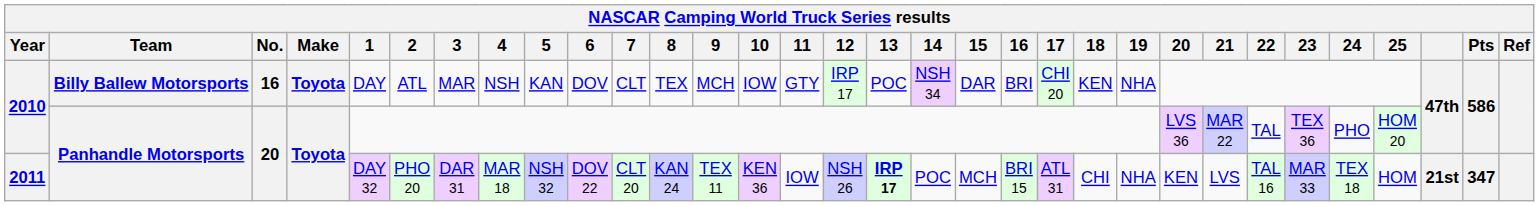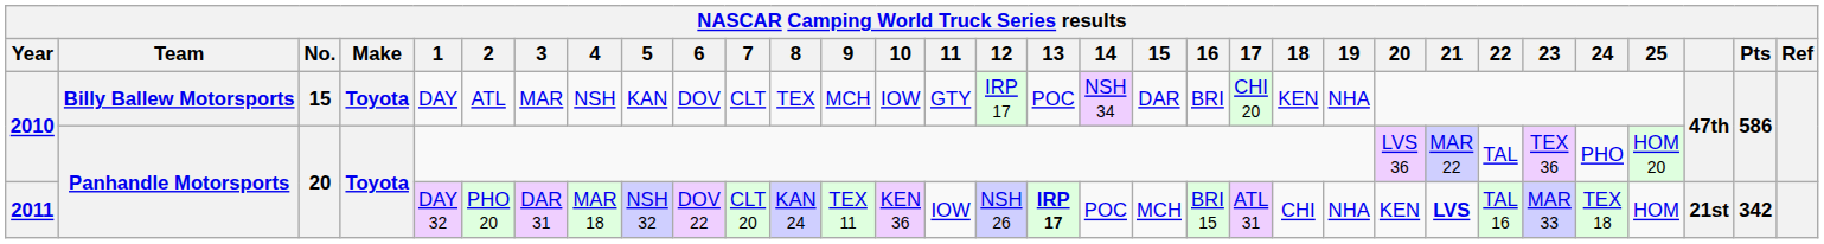 <table class="wikitable" style="text-align:center; font-size:75%">
 <tr>
 <th colspan=45><a href='#'>NASCAR</a> <a href='#'>Camping World Truck Series</a> results</th>
 </tr>
 <tr>
 <th>Year</th>
 <th>Team</th>
 <th>No.</th>
 <th>Make</th>
 <th>1</th>
 <th>2</th>
 <th>3</th>
 <th>4</th>
 <th>5</th>
 <th>6</th>
 <th>7</th>
 <th>8</th>
 <th>9</th>
 <th>10</th>
 <th>11</th>
 <th>12</th>
 <th>13</th>
 <th>14</th>
 <th>15</th>
 <th>16</th>
 <th>17</th>
 <th>18</th>
 <th>19</th>
 <th>20</th>
 <th>21</th>
 <th>22</th>
 <th>23</th>
 <th>24</th>
 <th>25</th>
 <th></th>
 <th>Pts</th>
 <th>Ref</th>
 </tr>
 <tr>
 <th rowspan=2><a href='#'>2010</a></th>
 <th><a href='#'>Billy Ballew Motorsports</a></th>
-<th>16</th>
+<th>15</th>
 <th><a href='#'>Toyota</a></th>
 <td><a href='#'>DAY</a></td>
 <td><a href='#'>ATL</a></td>
 <td><a href='#'>MAR</a></td>
 <td><a href='#'>NSH</a></td>
 <td><a href='#'>KAN</a></td>
 <td><a href='#'>DOV</a></td>
 <td><a href='#'>CLT</a></td>
 <td><a href='#'>TEX</a></td>
 <td><a href='#'>MCH</a></td>
 <td><a href='#'>IOW</a></td>
 <td><a href='#'>GTY</a></td>
 <td style="background:#DFFFDF;"><a href='#'>IRP</a><br><small>17</small></td>
 <td><a href='#'>POC</a></td>
 <td style="background:#EFCFFF;"><a href='#'>NSH</a><br><small>34</small></td>
 <td><a href='#'>DAR</a></td>
 <td><a href='#'>BRI</a></td>
 <td style="background:#DFFFDF;"><a href='#'>CHI</a><br><small>20</small></td>
 <td><a href='#'>KEN</a></td>
 <td><a href='#'>NHA</a></td>
 <td colspan=6></td>
 <th rowspan=2>47th</th>
 <th rowspan=2>586</th>
 <th rowspan=2></th>
 </tr>
 <tr>
 <th rowspan=2><a href='#'>Panhandle Motorsports</a></th>
 <th rowspan=2>20</th>
 <th rowspan=2><a href='#'>Toyota</a></th>
 <td colspan=19></td>
 <td style="background:#EFCFFF;"><a href='#'>LVS</a><br><small>36</small></td>
 <td style="background:#CFCFFF;"><a href='#'>MAR</a><br><small>22</small></td>
 <td><a href='#'>TAL</a></td>
 <td style="background:#EFCFFF;"><a href='#'>TEX</a><br><small>36</small></td>
 <td><a href='#'>PHO</a></td>
 <td style="background:#DFFFDF;"><a href='#'>HOM</a><br><small>20</small></td>
 </tr>
 <tr>
 <th><a href='#'>2011</a></th>
 <td style="background:#EFCFFF;"><a href='#'>DAY</a><br><small>32</small></td>
 <td style="background:#DFFFDF;"><a href='#'>PHO</a><br><small>20</small></td>
 <td style="background:#EFCFFF;"><a href='#'>DAR</a><br><small>31</small></td>
 <td style="background:#DFFFDF;"><a href='#'>MAR</a><br><small>18</small></td>
 <td style="background:#CFCFFF;"><a href='#'>NSH</a><br><small>32</small></td>
 <td style="background:#EFCFFF;"><a href='#'>DOV</a><br><small>22</small></td>
 <td style="background:#DFFFDF;"><a href='#'>CLT</a><br><small>20</small></td>
 <td style="background:#CFCFFF;"><a href='#'>KAN</a><br><small>24</small></td>
 <td style="background:#DFFFDF;"><a href='#'>TEX</a><br><small>11</small></td>
 <td style="background:#EFCFFF;"><a href='#'>KEN</a><br><small>36</small></td>
 <td><a href='#'>IOW</a></td>
 <td style="background:#CFCFFF;"><a href='#'>NSH</a><br><small>26</small></td>
 <td style="background:#DFFFDF;"><strong><a href='#'>IRP</a><br><small>17</small></strong></td>
 <td><a href='#'>POC</a></td>
 <td><a href='#'>MCH</a></td>
 <td style="background:#DFFFDF;"><a href='#'>BRI</a><br><small>15</small></td>
 <td style="background:#EFCFFF;"><a href='#'>ATL</a><br><small>31</small></td>
 <td><a href='#'>CHI</a></td>
 <td><a href='#'>NHA</a></td>
 <td><a href='#'>KEN</a></td>
-<td><a href='#'>LVS</a></td>
+<td><strong><a href='#'>LVS</a></strong></td>
 <td style="background:#DFFFDF;"><a href='#'>TAL</a><br><small>16</small></td>
 <td style="background:#CFCFFF;"><a href='#'>MAR</a><br><small>33</small></td>
 <td style="background:#DFFFDF;"><a href='#'>TEX</a><br><small>18</small></td>
 <td><a href='#'>HOM</a></td>
 <th>21st</th>
-<th>347</th>
+<th>342</th>
 <th></th>
 </tr>
 </table>
